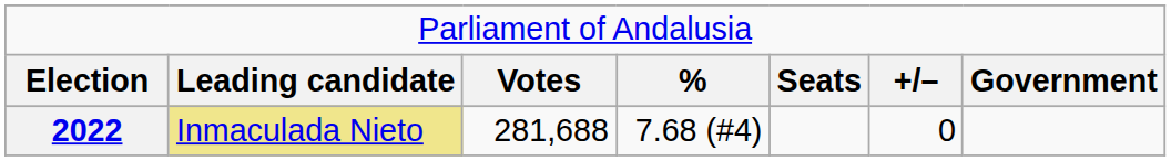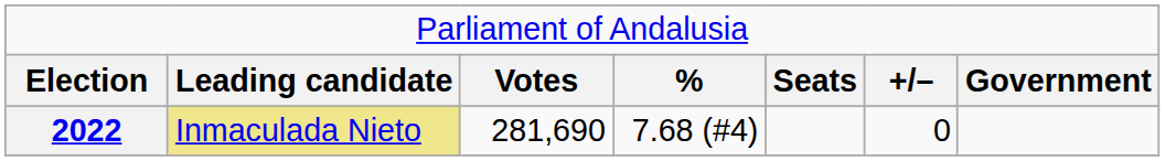 <table class="wikitable" style="text-align:right;">
 <tr>
 <td colspan="8" align="center"><a href='#'>Parliament of Andalusia</a></td>
 </tr>
 <tr>
 <th width="75">Election</th>
 <th>Leading candidate</th>
 <th width="70">Votes</th>
 <th width="70">%</th>
 <th>Seats</th>
 <th width="40">+/–</th>
 <th>Government</th>
 </tr>
 <tr>
 <th><a href='#'>2022</a></th>
 <td align="left" style="background: khaki;"><a href='#'>Inmaculada Nieto</a></td>
-<td>281,688</td>
+<td>281,690</td>
 <td>7.68 (#4)</td>
 <td></td>
 <td>0</td>
 <td></td>
 </tr>
 </table>
